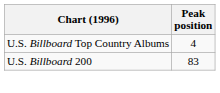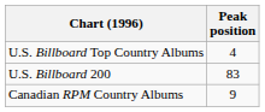 <table class="wikitable">
 <tr>
 <th>Chart (1996)</th>
 <th>Peak<br>position</th>
 </tr>
 <tr>
 <td>U.S. <em>Billboard</em> Top Country Albums</td>
 <td align="center">4</td>
 </tr>
 <tr>
 <td>U.S. <em>Billboard</em> 200</td>
 <td align="center">83</td>
 </tr>
+<tr>
+<td>Canadian <em>RPM</em> Country Albums</td>
+<td align="center">9</td>
+</tr>
 </table>
